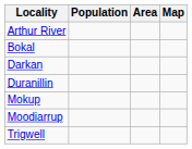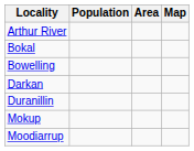 <table class="wikitable sortable">
 <tr>
 <th>Locality</th>
 <th data-sort-type=number>Population</th>
 <th data-sort-type=number>Area</th>
 <th>Map</th>
 </tr>
 <tr>
 <td><a href='#'>Arthur River</a></td>
 <td></td>
 <td></td>
 <td></td>
 </tr>
 <tr>
 <td><a href='#'>Bokal</a></td>
+<td></td>
+<td></td>
+<td></td>
+</tr>
+<tr>
+<td><a href='#'>Bowelling</a></td>
 <td></td>
 <td></td>
 <td></td>
 </tr>
 <tr>
 <td><a href='#'>Darkan</a></td>
 <td></td>
 <td></td>
 <td></td>
 </tr>
 <tr>
 <td><a href='#'>Duranillin</a></td>
 <td></td>
 <td></td>
 <td></td>
 </tr>
 <tr>
 <td><a href='#'>Mokup</a></td>
 <td></td>
 <td></td>
 <td></td>
 </tr>
 <tr>
 <td><a href='#'>Moodiarrup</a></td>
 <td></td>
 <td></td>
 <td></td>
 </tr>
-<tr>
-<td><a href='#'>Trigwell</a></td>
-<td></td>
-<td></td>
-<td></td>
-</tr>
 </table>
